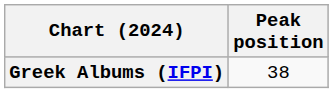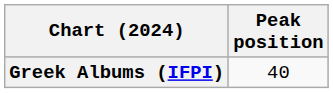 <table class="wikitable sortable plainrowheaders">
 <tr>
 <th scope="col">Chart (2024)</th>
 <th scope="col">Peak<br>position</th>
 </tr>
 <tr>
 <th scope="row">Greek Albums (<a href='#'>IFPI</a>)</th>
-<td align="center">38</td>
+<td align="center">40</td>
 </tr>
 </table>
